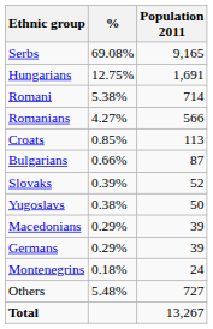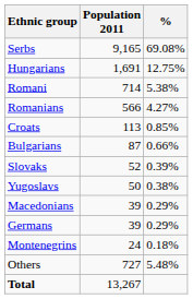 <table class="wikitable sortable">
 <tr>
 <th>Ethnic group</th>
+<th>Population<br>2011</th>
 <th>%</th>
-<th>Population<br>2011</th>
 </tr>
 <tr>
 <td><a href='#'>Serbs</a></td>
+<td align="right">9,165</td>
 <td>69.08%</td>
-<td align="right">9,165</td>
 </tr>
 <tr>
 <td><a href='#'>Hungarians</a></td>
+<td align="right">1,691</td>
 <td>12.75%</td>
-<td align="right">1,691</td>
 </tr>
 <tr>
 <td><a href='#'>Romani</a></td>
+<td align="right">714</td>
 <td>5.38%</td>
-<td align="right">714</td>
 </tr>
 <tr>
 <td><a href='#'>Romanians</a></td>
+<td align="right">566</td>
 <td>4.27%</td>
-<td align="right">566</td>
 </tr>
 <tr>
 <td><a href='#'>Croats</a></td>
+<td align="right">113</td>
 <td>0.85%</td>
-<td align="right">113</td>
 </tr>
 <tr>
 <td><a href='#'>Bulgarians</a></td>
+<td align="right">87</td>
 <td>0.66%</td>
-<td align="right">87</td>
 </tr>
 <tr>
 <td><a href='#'>Slovaks</a></td>
+<td align="right">52</td>
 <td>0.39%</td>
-<td align="right">52</td>
 </tr>
 <tr>
 <td><a href='#'>Yugoslavs</a></td>
+<td align="right">50</td>
 <td>0.38%</td>
-<td align="right">50</td>
 </tr>
 <tr>
 <td><a href='#'>Macedonians</a></td>
+<td align="right">39</td>
 <td>0.29%</td>
-<td align="right">39</td>
 </tr>
 <tr>
 <td><a href='#'>Germans</a></td>
+<td align="right">39</td>
 <td>0.29%</td>
-<td align="right">39</td>
 </tr>
 <tr>
 <td><a href='#'>Montenegrins</a></td>
+<td align="right">24</td>
 <td>0.18%</td>
-<td align="right">24</td>
 </tr>
 <tr>
 <td>Others</td>
+<td align="right">727</td>
 <td>5.48%</td>
-<td align="right">727</td>
 </tr>
 <tr class="sortbottom">
 <td><strong>Total</strong></td>
+<td align="right">13,267</td>
 <td></td>
-<td align="right">13,267</td>
 </tr>
 </table>
